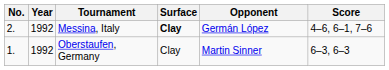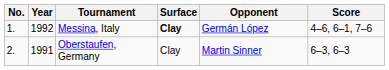 <table class="sortable wikitable" style=font-size:97%>
 <tr>
 <th width=30>No.</th>
 <th width=30>Year</th>
 <th width=150>Tournament</th>
 <th width=55>Surface</th>
 <th width=160>Opponent</th>
 <th width=110>Score</th>
 </tr>
 <tr>
-<td>2.</td>
+<td>1.</td>
 <td>1992</td>
 <td><a href='#'>Messina</a>, Italy</td>
 <td><strong>Clay</strong></td>
 <td> <a href='#'>Germán López</a></td>
 <td>4–6, 6–1, 7–6</td>
 </tr>
 <tr>
-<td>1.</td>
-<td>1992</td>
+<td>2.</td>
+<td>1991</td>
 <td><a href='#'>Oberstaufen</a>, Germany</td>
 <td>Clay</td>
 <td> <a href='#'>Martin Sinner</a></td>
 <td>6–3, 6–3</td>
 </tr>
 </table>
